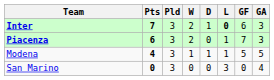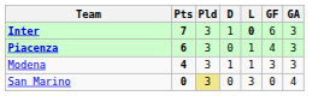 <table class="wikitable" style="text-align:center;">
 <tr>
 <th width=200>Team</th>
 <th width=20>Pts</th>
 <th width=20>Pld</th>
-<th width=20>W</th>
 <th width=20>D</th>
 <th width=20>L</th>
 <th width=20>GF</th>
 <th width=20>GA</th>
 </tr>
 <tr style="background:#ccffcc">
 <td style="text-align:left"> <strong><a href='#'>Inter</a></strong></td>
 <td><strong>7</strong></td>
 <td>3</td>
-<td>2</td>
 <td>1</td>
 <td><strong>0</strong></td>
 <td>6</td>
 <td>3</td>
 </tr>
 <tr style="background:#ccffcc">
 <td style="text-align:left"> <strong><a href='#'>Piacenza</a></strong></td>
 <td><strong>6</strong></td>
 <td>3</td>
-<td>2</td>
 <td>0</td>
 <td>1</td>
-<td>7</td>
+<td>4</td>
 <td>3</td>
 </tr>
 <tr>
 <td style="text-align:left"> <a href='#'>Modena</a></td>
 <td><strong>4</strong></td>
 <td>3</td>
 <td>1</td>
 <td>1</td>
-<td>1</td>
-<td>5</td>
-<td>5</td>
+<td>3</td>
+<td>3</td>
 </tr>
 <tr>
 <td style="text-align:left"> <a href='#'>San Marino</a></td>
 <td><strong>0</strong></td>
-<td>3</td>
-<td>0</td>
+<td style="background: khaki;">3</td>
 <td>0</td>
 <td>3</td>
 <td>0</td>
 <td>4</td>
 </tr>
 </table>
